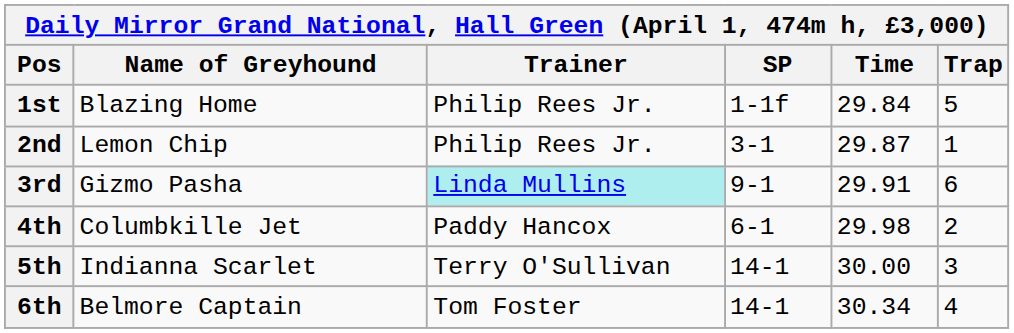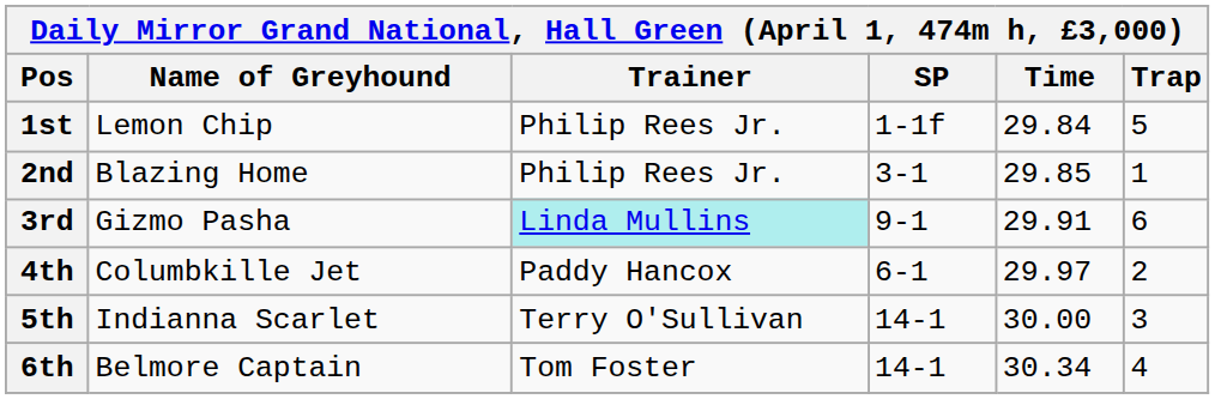 <table class="wikitable">
 <tr>
 <th colspan="6"><a href='#'>Daily Mirror Grand National</a>, <a href='#'>Hall Green</a> (April 1, 474m h, £3,000)</th>
 </tr>
 <tr>
 <th width=30>Pos</th>
 <th width=180>Name of Greyhound</th>
 <th width=150>Trainer</th>
 <th width=50>SP</th>
 <th width=50>Time</th>
 <th width=30>Trap</th>
 </tr>
 <tr>
 <th>1st</th>
-<td>Blazing Home</td>
+<td>Lemon Chip</td>
 <td>Philip Rees Jr.</td>
 <td>1-1f</td>
 <td>29.84</td>
 <td>5</td>
 </tr>
 <tr>
 <th>2nd</th>
-<td>Lemon Chip</td>
+<td>Blazing Home</td>
 <td>Philip Rees Jr.</td>
 <td>3-1</td>
-<td>29.87</td>
+<td>29.85</td>
 <td>1</td>
 </tr>
 <tr>
 <th>3rd</th>
 <td>Gizmo Pasha</td>
 <td style="background: paleturquoise;"><a href='#'>Linda Mullins</a></td>
 <td>9-1</td>
 <td>29.91</td>
 <td>6</td>
 </tr>
 <tr>
 <th>4th</th>
 <td>Columbkille Jet</td>
 <td>Paddy Hancox</td>
 <td>6-1</td>
-<td>29.98</td>
+<td>29.97</td>
 <td>2</td>
 </tr>
 <tr>
 <th>5th</th>
 <td>Indianna Scarlet</td>
 <td>Terry O'Sullivan</td>
 <td>14-1</td>
 <td>30.00</td>
 <td>3</td>
 </tr>
 <tr>
 <th>6th</th>
 <td>Belmore Captain</td>
 <td>Tom Foster</td>
 <td>14-1</td>
 <td>30.34</td>
 <td>4</td>
 </tr>
 </table>
